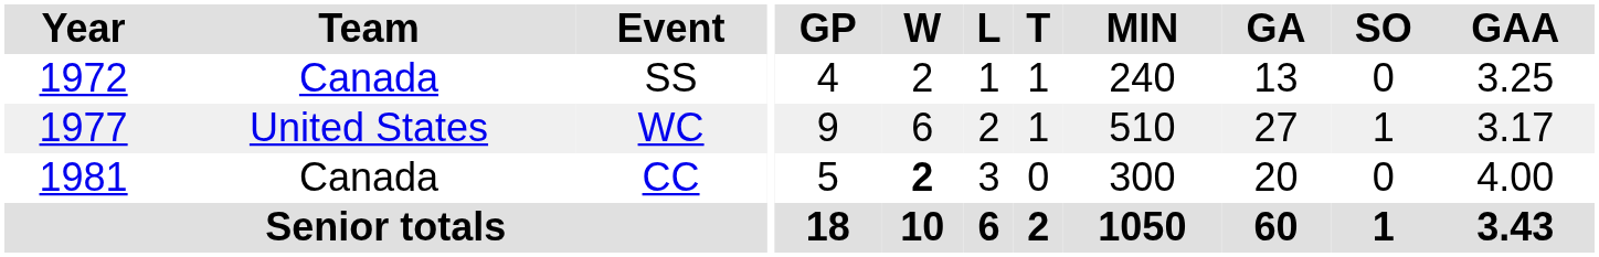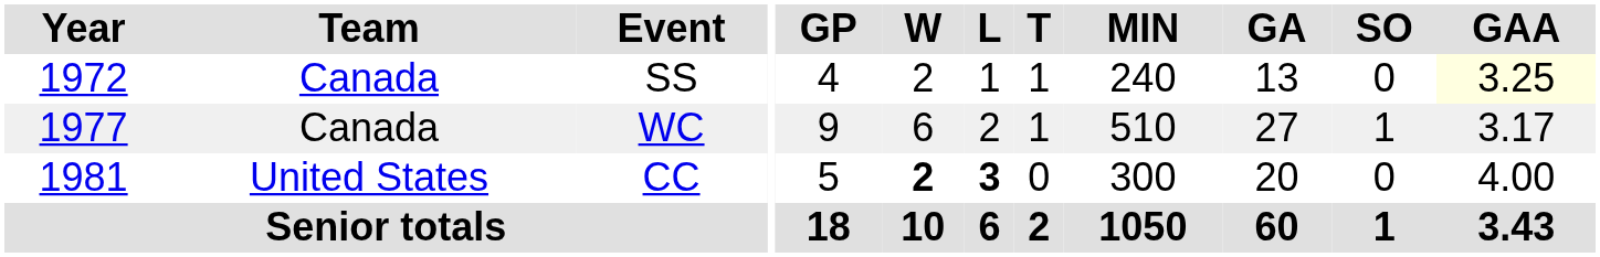 <table border="0" cellpadding="1" cellspacing="0" ID="Table3" style="text-align:center; width:40em">
 <tr ALIGN="centre" bgcolor="#e0e0e0">
 <th>Year</th>
 <th>Team</th>
 <th>Event</th>
 <th rowspan="99" bgcolor="#ffffff"></th>
 <th>GP</th>
 <th>W</th>
 <th>L</th>
 <th>T</th>
 <th>MIN</th>
 <th>GA</th>
 <th>SO</th>
 <th>GAA</th>
 </tr>
 <tr>
 <td><a href='#'>1972</a></td>
 <td><a href='#'>Canada</a></td>
 <td>SS</td>
 <td>4</td>
 <td>2</td>
 <td>1</td>
 <td>1</td>
 <td>240</td>
 <td>13</td>
 <td>0</td>
-<td>3.25</td>
+<td style="background: lightyellow;">3.25</td>
 </tr>
 <tr bgcolor="#f0f0f0">
 <td><a href='#'>1977</a></td>
-<td><a href='#'>United States</a></td>
+<td>Canada</td>
 <td><a href='#'>WC</a></td>
 <td>9</td>
 <td>6</td>
 <td>2</td>
 <td>1</td>
 <td>510</td>
 <td>27</td>
 <td>1</td>
 <td>3.17</td>
 </tr>
 <tr>
 <td><a href='#'>1981</a></td>
-<td>Canada</td>
+<td><a href='#'>United States</a></td>
 <td><a href='#'>CC</a></td>
 <td>5</td>
 <td><strong>2</strong></td>
-<td>3</td>
+<td><strong>3</strong></td>
 <td>0</td>
 <td>300</td>
 <td>20</td>
 <td>0</td>
 <td>4.00</td>
 </tr>
 <tr bgcolor="#e0e0e0">
 <th colspan="3">Senior totals</th>
 <th>18</th>
 <th>10</th>
 <th>6</th>
 <th>2</th>
 <th>1050</th>
 <th>60</th>
 <th>1</th>
 <th>3.43</th>
 </tr>
 </table>
